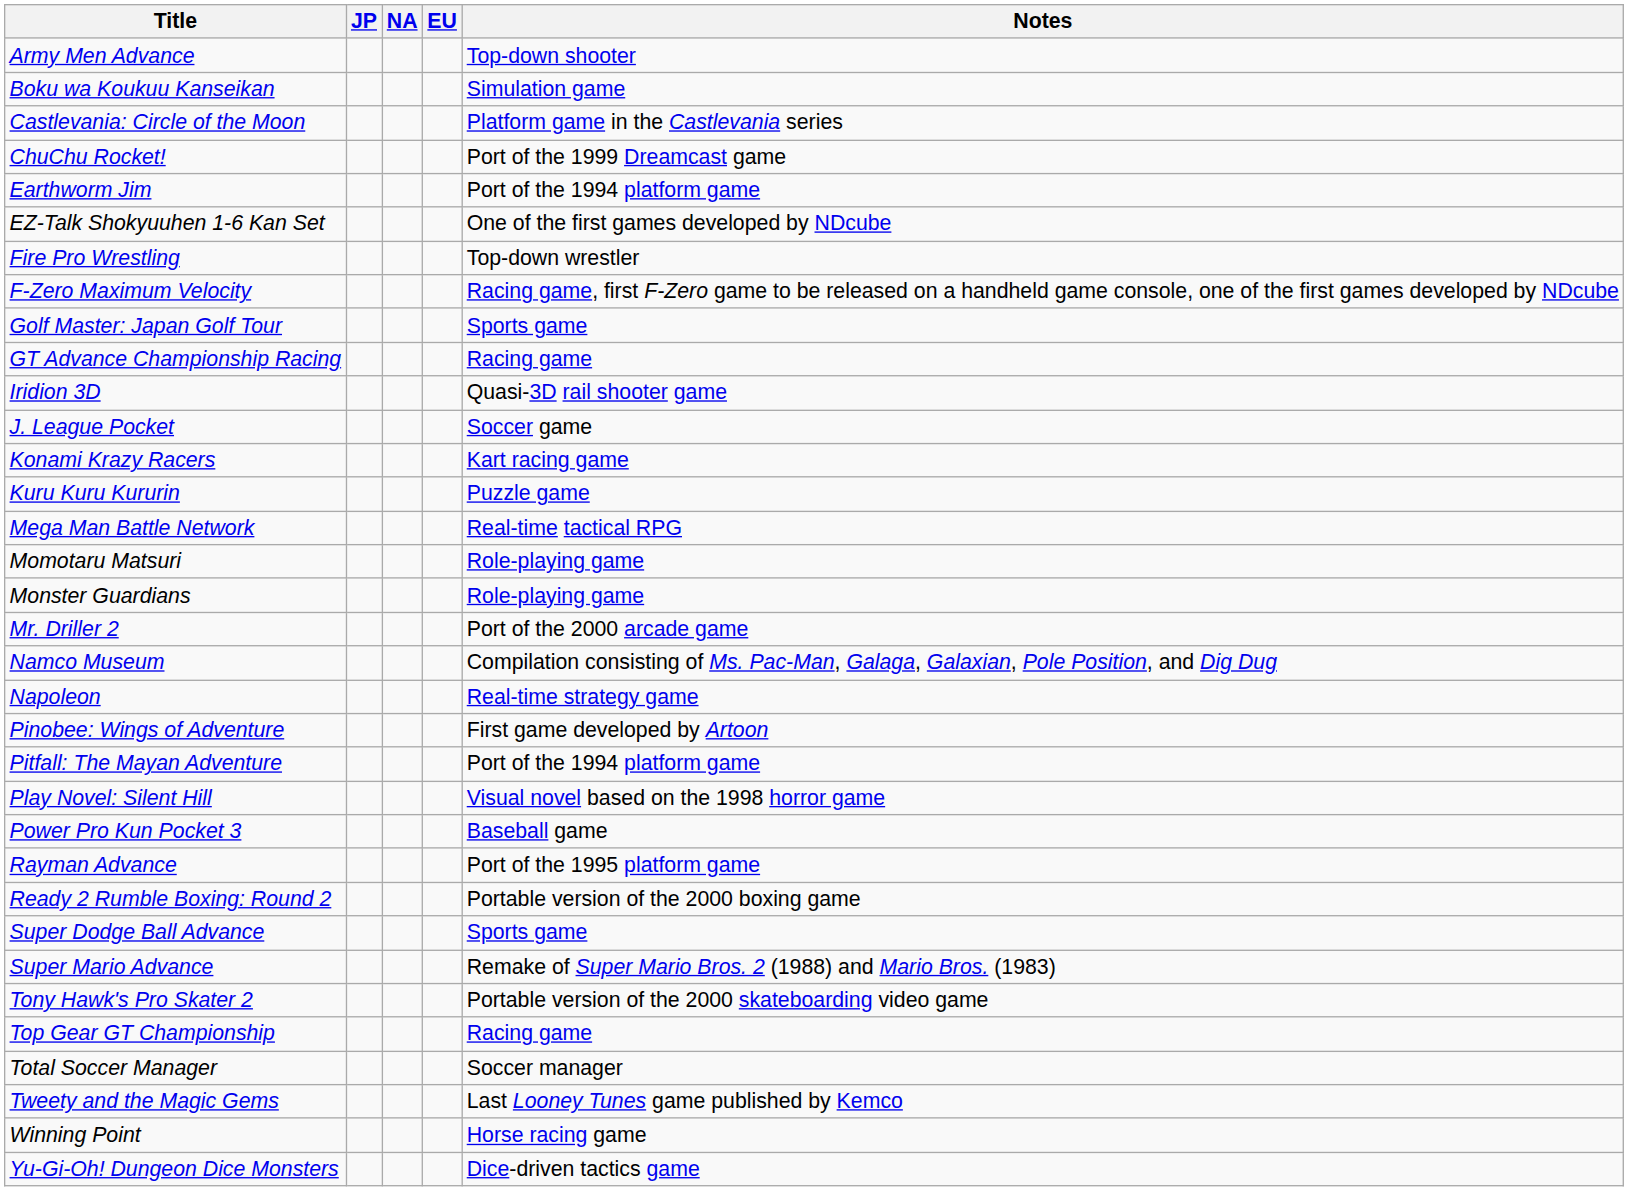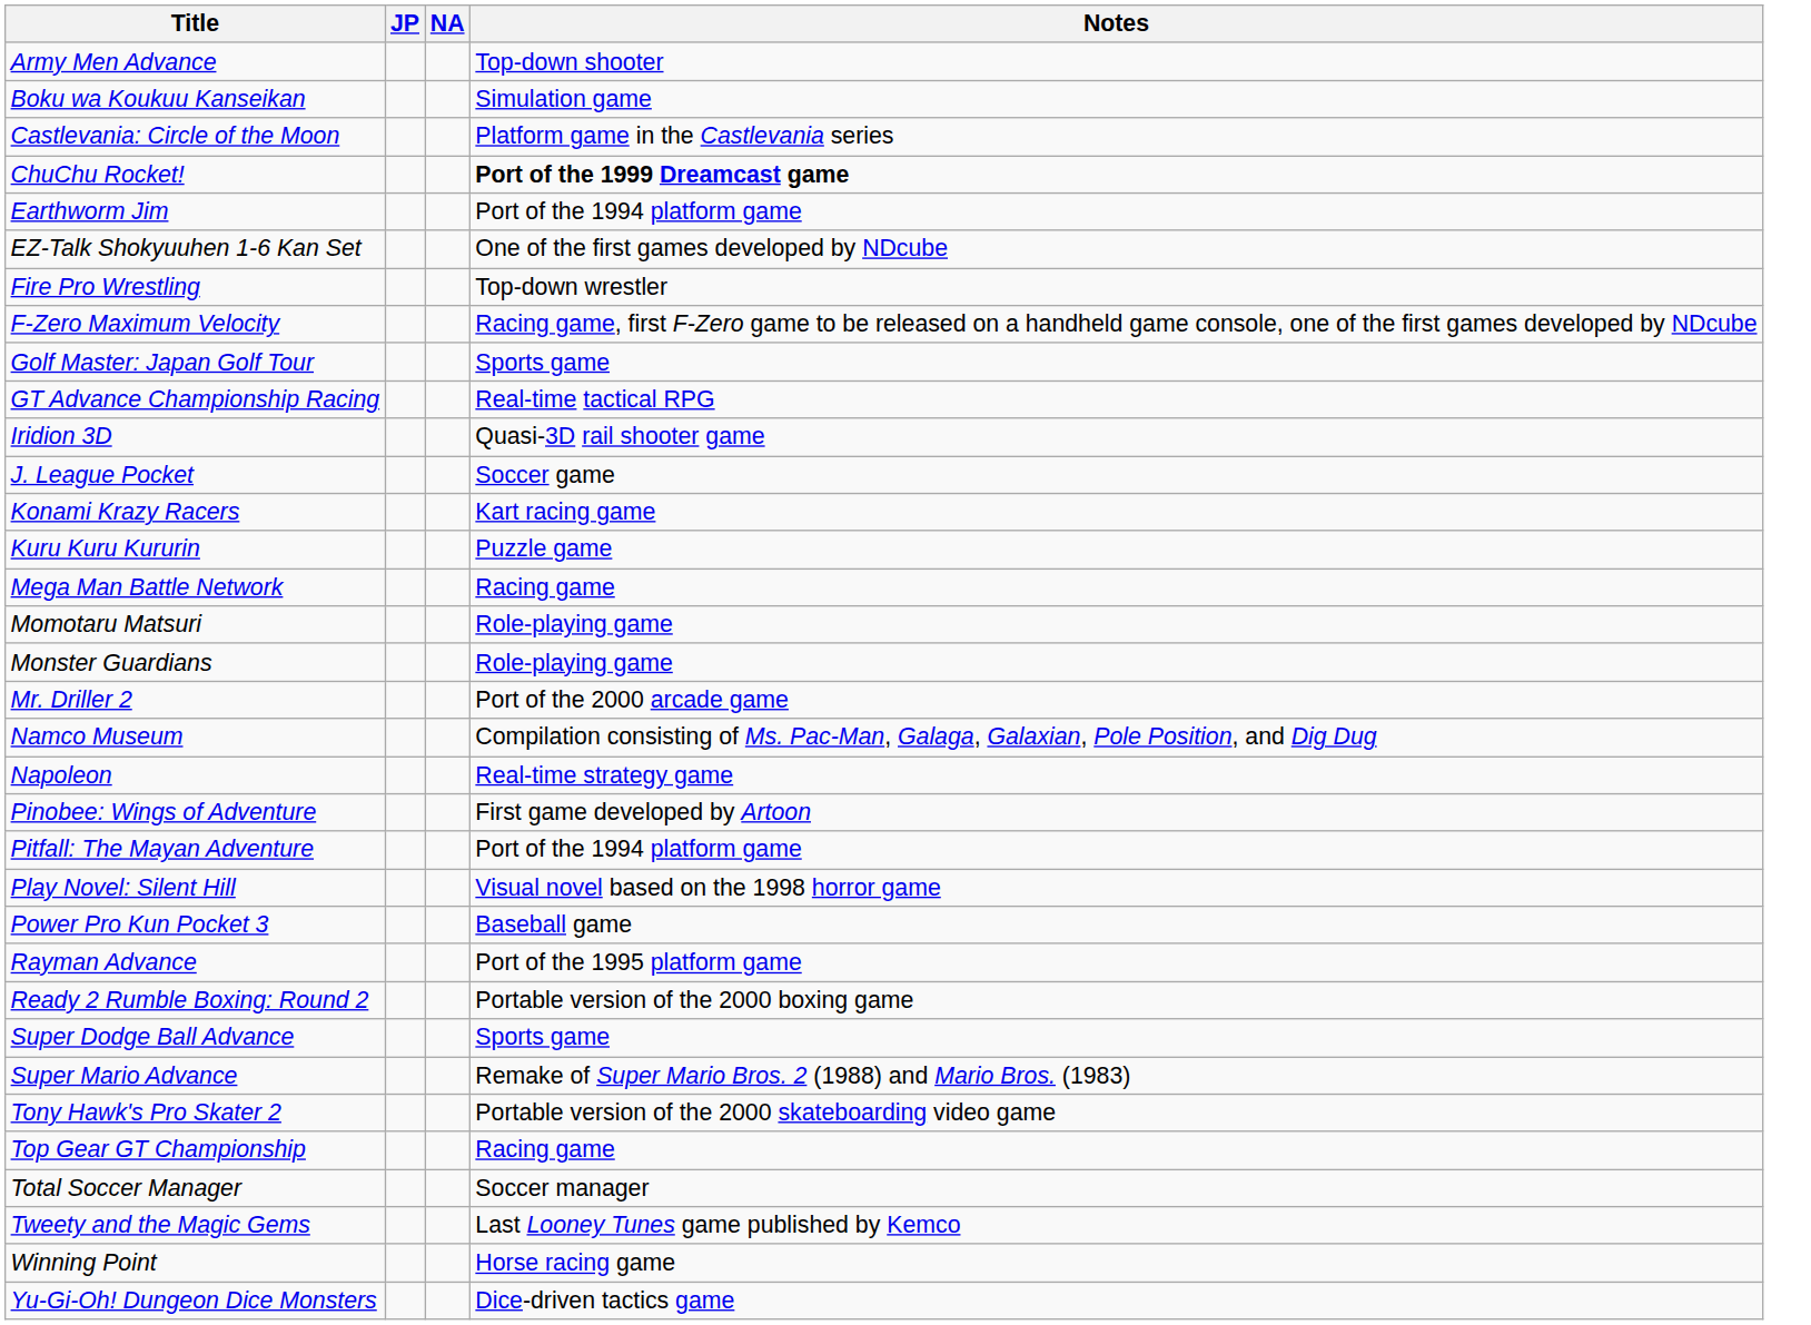 <table class="wikitable sortable">
 <tr>
 <th>Title</th>
 <th><a href='#'>JP</a></th>
 <th><a href='#'>NA</a></th>
-<th><a href='#'>EU</a></th>
 <th>Notes</th>
 </tr>
 <tr>
 <td><em><a href='#'>Army Men Advance</a></em></td>
-<td></td>
 <td></td>
 <td></td>
 <td><a href='#'>Top-down shooter</a></td>
 </tr>
 <tr>
 <td><em><a href='#'>Boku wa Koukuu Kanseikan</a></em></td>
 <td></td>
 <td></td>
-<td></td>
 <td><a href='#'>Simulation game</a></td>
 </tr>
 <tr>
 <td><em><a href='#'>Castlevania: Circle of the Moon</a></em></td>
-<td></td>
 <td></td>
 <td></td>
 <td><a href='#'>Platform game</a> in the <em><a href='#'>Castlevania</a></em> series</td>
 </tr>
 <tr>
 <td><em><a href='#'>ChuChu Rocket!</a></em></td>
 <td></td>
 <td></td>
-<td></td>
-<td>Port of the 1999 <a href='#'>Dreamcast</a> game</td>
+<td><strong>Port of the 1999 <a href='#'>Dreamcast</a> game</strong></td>
 </tr>
 <tr>
 <td><em><a href='#'>Earthworm Jim</a></em></td>
-<td></td>
 <td></td>
 <td></td>
 <td>Port of the 1994 <a href='#'>platform game</a></td>
 </tr>
 <tr>
 <td><em>EZ-Talk Shokyuuhen 1-6 Kan Set</em></td>
 <td></td>
 <td></td>
-<td></td>
 <td>One of the first games developed by <a href='#'>NDcube</a></td>
 </tr>
 <tr>
 <td><em><a href='#'>Fire Pro Wrestling</a></em></td>
-<td></td>
 <td></td>
 <td></td>
 <td>Top-down wrestler</td>
 </tr>
 <tr>
 <td><em><a href='#'>F-Zero Maximum Velocity</a></em></td>
 <td></td>
 <td></td>
-<td></td>
 <td><a href='#'>Racing game</a>, first <em>F-Zero</em> game to be released on a handheld game console, one of the first games developed by <a href='#'>NDcube</a></td>
 </tr>
 <tr>
 <td><em><a href='#'>Golf Master: Japan Golf Tour</a></em></td>
-<td></td>
 <td></td>
 <td></td>
 <td><a href='#'>Sports game</a></td>
 </tr>
 <tr>
 <td><em><a href='#'>GT Advance Championship Racing</a></em></td>
 <td></td>
 <td></td>
-<td></td>
-<td><a href='#'>Racing game</a></td>
+<td><a href='#'>Real-time</a> <a href='#'>tactical RPG</a></td>
 </tr>
 <tr>
 <td><em><a href='#'>Iridion 3D</a></em></td>
-<td></td>
 <td></td>
 <td></td>
 <td>Quasi-<a href='#'>3D</a> <a href='#'>rail shooter</a> <a href='#'>game</a></td>
 </tr>
 <tr>
 <td><em><a href='#'>J. League Pocket</a></em></td>
 <td></td>
 <td></td>
-<td></td>
 <td><a href='#'>Soccer</a> game</td>
 </tr>
 <tr>
 <td><em><a href='#'>Konami Krazy Racers</a></em></td>
-<td></td>
 <td></td>
 <td></td>
 <td><a href='#'>Kart racing game</a></td>
 </tr>
 <tr>
 <td><em><a href='#'>Kuru Kuru Kururin</a></em></td>
 <td></td>
 <td></td>
-<td></td>
 <td><a href='#'>Puzzle game</a></td>
 </tr>
 <tr>
 <td><em><a href='#'>Mega Man Battle Network</a></em></td>
 <td></td>
 <td></td>
-<td></td>
-<td><a href='#'>Real-time</a> <a href='#'>tactical RPG</a></td>
+<td><a href='#'>Racing game</a></td>
 </tr>
 <tr>
 <td><em>Momotaru Matsuri</em></td>
-<td></td>
 <td></td>
 <td></td>
 <td><a href='#'>Role-playing game</a></td>
 </tr>
 <tr>
 <td><em>Monster Guardians</em></td>
 <td></td>
 <td></td>
-<td></td>
 <td><a href='#'>Role-playing game</a></td>
 </tr>
 <tr>
 <td><em><a href='#'>Mr. Driller 2</a></em></td>
-<td></td>
 <td></td>
 <td></td>
 <td>Port of the 2000 <a href='#'>arcade game</a></td>
 </tr>
 <tr>
 <td><em><a href='#'>Namco Museum</a></em></td>
 <td></td>
 <td></td>
-<td></td>
 <td>Compilation consisting of <em><a href='#'>Ms. Pac-Man</a></em>, <em><a href='#'>Galaga</a></em>, <em><a href='#'>Galaxian</a></em>, <em><a href='#'>Pole Position</a></em>, and <em><a href='#'>Dig Dug</a></em></td>
 </tr>
 <tr>
 <td><em><a href='#'>Napoleon</a></em></td>
-<td></td>
 <td></td>
 <td></td>
 <td><a href='#'>Real-time strategy game</a></td>
 </tr>
 <tr>
 <td><em><a href='#'>Pinobee: Wings of Adventure</a></em></td>
 <td></td>
 <td></td>
-<td></td>
 <td>First game developed by <em><a href='#'>Artoon</a></em></td>
 </tr>
 <tr>
 <td><em><a href='#'>Pitfall: The Mayan Adventure</a></em></td>
-<td></td>
 <td></td>
 <td></td>
 <td>Port of the 1994 <a href='#'>platform game</a></td>
 </tr>
 <tr>
 <td><em><a href='#'>Play Novel: Silent Hill</a></em></td>
 <td></td>
 <td></td>
-<td></td>
 <td><a href='#'>Visual novel</a> based on the 1998 <a href='#'>horror game</a></td>
 </tr>
 <tr>
 <td><em><a href='#'>Power Pro Kun Pocket 3</a></em></td>
-<td></td>
 <td></td>
 <td></td>
 <td><a href='#'>Baseball</a> game</td>
 </tr>
 <tr>
 <td><em><a href='#'>Rayman Advance</a></em></td>
 <td></td>
 <td></td>
-<td></td>
 <td>Port of the 1995 <a href='#'>platform game</a></td>
 </tr>
 <tr>
 <td><em><a href='#'>Ready 2 Rumble Boxing: Round 2</a></em></td>
-<td></td>
 <td></td>
 <td></td>
 <td>Portable version of the 2000 boxing game</td>
 </tr>
 <tr>
 <td><em><a href='#'>Super Dodge Ball Advance</a></em></td>
 <td></td>
 <td></td>
-<td></td>
 <td><a href='#'>Sports game</a></td>
 </tr>
 <tr>
 <td><em><a href='#'>Super Mario Advance</a></em></td>
-<td></td>
 <td></td>
 <td></td>
 <td>Remake of <em><a href='#'>Super Mario Bros. 2</a></em> (1988) and <em><a href='#'>Mario Bros.</a></em> (1983)</td>
 </tr>
 <tr>
 <td><em><a href='#'>Tony Hawk's Pro Skater 2</a></em></td>
 <td></td>
 <td></td>
-<td></td>
 <td>Portable version of the 2000 <a href='#'>skateboarding</a> video game</td>
 </tr>
 <tr>
 <td><em><a href='#'>Top Gear GT Championship</a></em></td>
-<td></td>
 <td></td>
 <td></td>
 <td><a href='#'>Racing game</a></td>
 </tr>
 <tr>
 <td><em>Total Soccer Manager</em></td>
 <td></td>
 <td></td>
-<td></td>
 <td>Soccer manager</td>
 </tr>
 <tr>
 <td><em><a href='#'>Tweety and the Magic Gems</a></em></td>
-<td></td>
 <td></td>
 <td></td>
 <td>Last <em><a href='#'>Looney Tunes</a></em> game published by <a href='#'>Kemco</a></td>
 </tr>
 <tr>
 <td><em>Winning Point</em></td>
 <td></td>
 <td></td>
-<td></td>
 <td><a href='#'>Horse racing</a> game</td>
 </tr>
 <tr>
 <td><em><a href='#'>Yu-Gi-Oh! Dungeon Dice Monsters</a></em></td>
 <td></td>
 <td></td>
-<td></td>
 <td><a href='#'>Dice</a>-driven tactics <a href='#'>game</a></td>
 </tr>
 </table>
